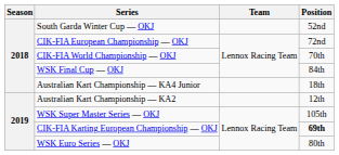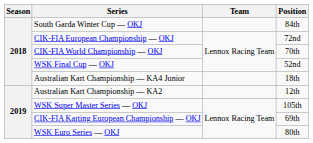 <table class="wikitable" style="font-size: 85%; text-align:center">
 <tr>
 <th>Season</th>
 <th>Series</th>
 <th>Team</th>
 <th>Position</th>
 </tr>
 <tr>
 <th rowspan="5">2018</th>
 <td align="left">South Garda Winter Cup — <a href='#'>OKJ</a></td>
 <td align="left"></td>
-<td>52nd</td>
+<td>84th</td>
 </tr>
 <tr>
 <td align="left"><a href='#'>CIK-FIA European Championship</a> — <a href='#'>OKJ</a></td>
 <td rowspan="3" align="left">Lennox Racing Team</td>
 <td>72nd</td>
 </tr>
 <tr>
 <td align="left"><a href='#'>CIK-FIA World Championship</a> — <a href='#'>OKJ</a></td>
 <td>70th</td>
 </tr>
 <tr>
 <td align="left"><a href='#'>WSK Final Cup</a> — <a href='#'>OKJ</a></td>
-<td>84th</td>
+<td>52nd</td>
 </tr>
 <tr>
 <td align="left">Australian Kart Championship — KA4 Junior</td>
 <td align="left"></td>
 <td>18th</td>
 </tr>
 <tr>
 <th rowspan="4">2019</th>
 <td align="left">Australian Kart Championship — KA2</td>
 <td align="left"></td>
 <td>12th</td>
 </tr>
 <tr>
 <td align="left"><a href='#'>WSK Super Master Series</a> — <a href='#'>OKJ</a></td>
 <td rowspan="3">Lennox Racing Team</td>
 <td>105th</td>
 </tr>
 <tr>
 <td align="left"><a href='#'>CIK-FIA Karting European Championship</a> — <a href='#'>OKJ</a></td>
-<td><strong>69th</strong></td>
+<td>69th</td>
 </tr>
 <tr>
 <td align="left"><a href='#'>WSK Euro Series</a> — <a href='#'>OKJ</a></td>
 <td>80th</td>
 </tr>
 </table>
